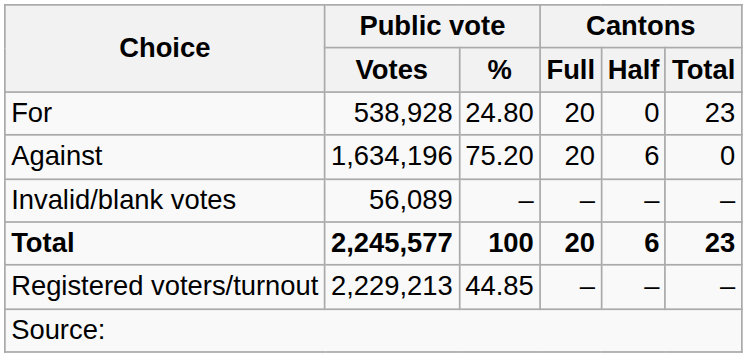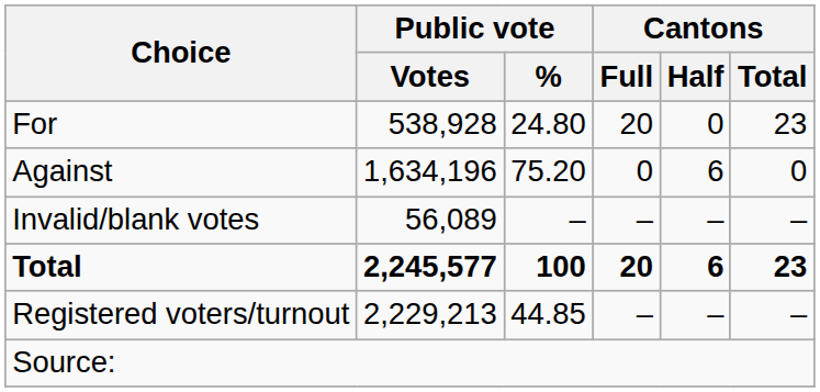 <table class=wikitable style=text-align:right>
 <tr>
 <th rowspan=2>Choice</th>
 <th colspan=2>Public vote</th>
 <th colspan=3>Cantons</th>
 </tr>
 <tr>
 <th>Votes</th>
 <th>%</th>
 <th>Full</th>
 <th>Half</th>
 <th>Total</th>
 </tr>
 <tr>
 <td align=left>For</td>
 <td>538,928</td>
 <td>24.80</td>
 <td>20</td>
 <td>0</td>
 <td>23</td>
 </tr>
 <tr>
 <td align=left>Against</td>
 <td>1,634,196</td>
 <td>75.20</td>
-<td>20</td>
+<td>0</td>
 <td>6</td>
 <td>0</td>
 </tr>
 <tr>
 <td align=left>Invalid/blank votes</td>
 <td>56,089</td>
 <td>–</td>
 <td>–</td>
 <td>–</td>
 <td>–</td>
 </tr>
 <tr>
 <td align=left><strong>Total</strong></td>
 <td><strong>2,245,577</strong></td>
 <td><strong>100</strong></td>
 <td><strong>20</strong></td>
 <td><strong>6</strong></td>
 <td><strong>23</strong></td>
 </tr>
 <tr>
 <td align=left>Registered voters/turnout</td>
 <td>2,229,213</td>
 <td>44.85</td>
 <td>–</td>
 <td>–</td>
 <td>–</td>
 </tr>
 <tr>
 <td align=left colspan=6>Source: </td>
 </tr>
 </table>
